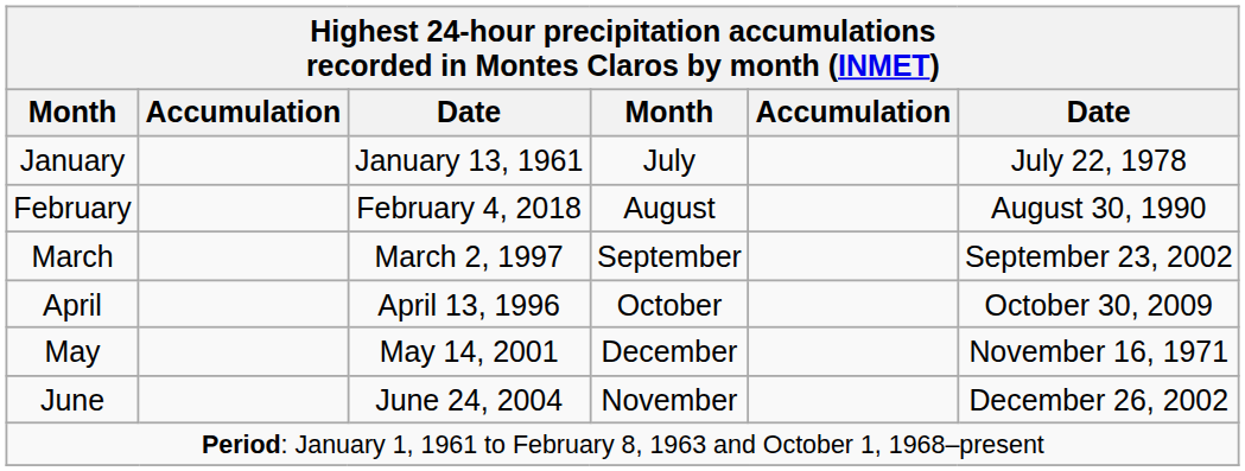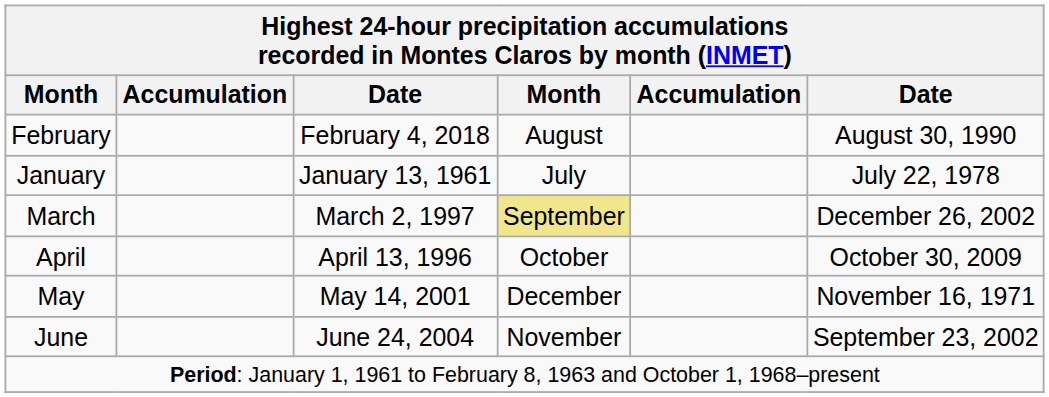 <table class=wikitable style="float:left; margin:0.5em; border-collapse:collapse; text-align:center; font-size:87%">
 <tr>
 <th colspan="6">Highest 24-hour precipitation accumulations<br>recorded in Montes Claros by month (<a href='#'>INMET</a>)</th>
 </tr>
 <tr>
 <th>Month</th>
 <th>Accumulation</th>
 <th>Date</th>
 <th>Month</th>
 <th>Accumulation</th>
 <th>Date</th>
 </tr>
 <tr>
+<td>February</td>
+<td></td>
+<td>February 4, 2018</td>
+<td>August</td>
+<td></td>
+<td>August 30, 1990</td>
+</tr>
+<tr>
 <td>January</td>
 <td></td>
 <td>January 13, 1961</td>
 <td>July</td>
 <td></td>
 <td>July 22, 1978</td>
 </tr>
 <tr>
-<td>February</td>
-<td></td>
-<td>February 4, 2018</td>
-<td>August</td>
-<td></td>
-<td>August 30, 1990</td>
-</tr>
-<tr>
 <td>March</td>
 <td></td>
 <td>March 2, 1997</td>
-<td>September</td>
+<td style="background: khaki;">September</td>
 <td></td>
-<td>September 23, 2002</td>
+<td>December 26, 2002</td>
 </tr>
 <tr>
 <td>April</td>
 <td></td>
 <td>April 13, 1996</td>
 <td>October</td>
 <td></td>
 <td>October 30, 2009</td>
 </tr>
 <tr>
 <td>May</td>
 <td></td>
 <td>May 14, 2001</td>
 <td>December</td>
 <td></td>
 <td>November 16, 1971</td>
 </tr>
 <tr>
 <td>June</td>
 <td></td>
 <td>June 24, 2004</td>
 <td>November</td>
 <td></td>
-<td>December 26, 2002</td>
+<td>September 23, 2002</td>
 </tr>
 <tr>
 <td colspan="6" style="font-size:86%"><strong>Period</strong>: January 1, 1961 to February 8, 1963 and October 1, 1968–present</td>
 </tr>
 </table>
